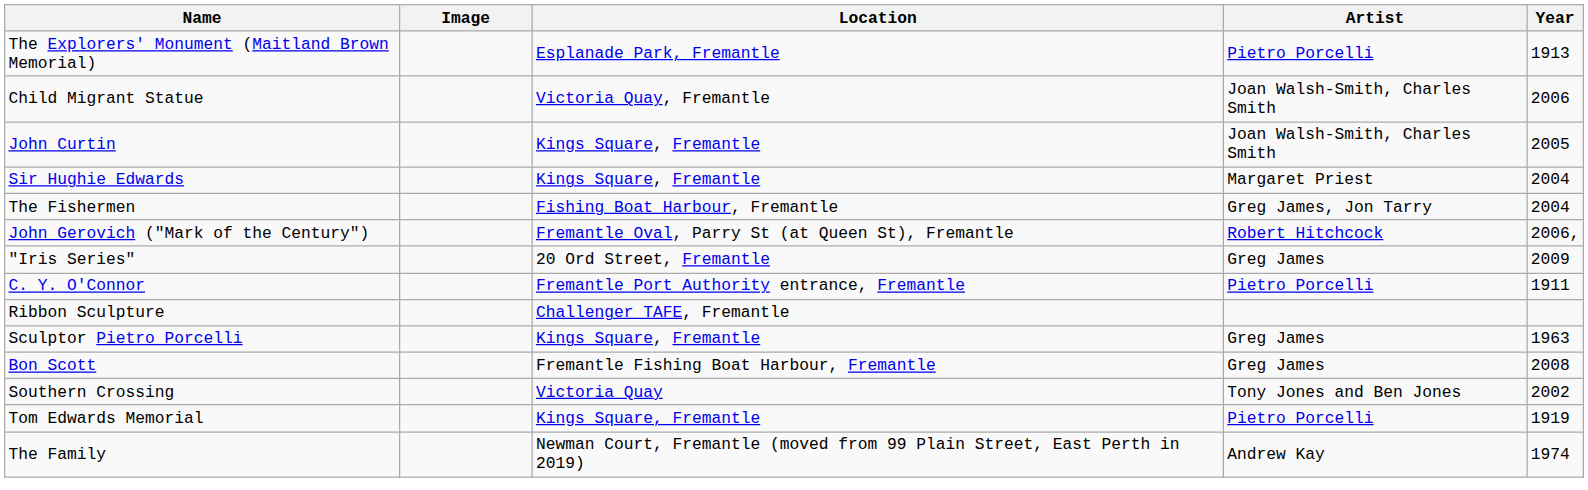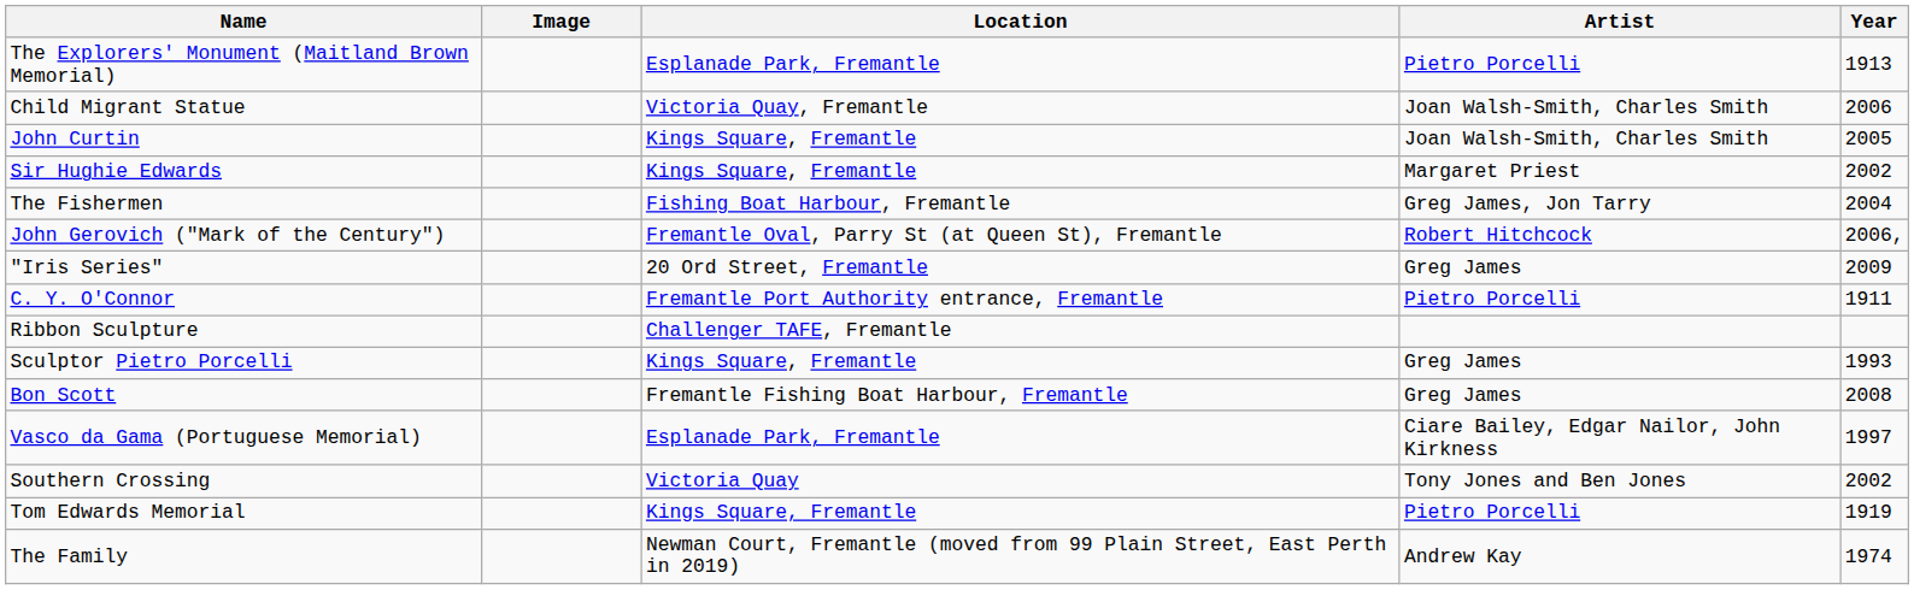 <table class="wikitable" style="width:100%;">
 <tr style="background:#def; text-align:center;">
 <th style="width:25%;">Name</th>
 <th style="width:100px;">Image</th>
 <th>Location</th>
 <th>Artist</th>
 <th>Year</th>
 </tr>
 <tr>
 <td>The <a href='#'>Explorers' Monument</a> (<a href='#'>Maitland Brown</a> Memorial)</td>
 <td></td>
 <td><a href='#'>Esplanade Park, Fremantle</a></td>
 <td><a href='#'>Pietro Porcelli</a></td>
 <td>1913</td>
 </tr>
 <tr>
 <td>Child Migrant Statue</td>
 <td></td>
 <td><a href='#'>Victoria Quay</a>, Fremantle</td>
 <td>Joan Walsh-Smith, Charles Smith</td>
 <td>2006</td>
 </tr>
 <tr>
 <td><a href='#'>John Curtin</a></td>
 <td></td>
 <td><a href='#'>Kings Square</a>, <a href='#'>Fremantle</a></td>
 <td>Joan Walsh-Smith, Charles Smith</td>
 <td>2005</td>
 </tr>
 <tr>
 <td><a href='#'>Sir Hughie Edwards</a></td>
 <td></td>
 <td><a href='#'>Kings Square</a>, <a href='#'>Fremantle</a></td>
 <td>Margaret Priest</td>
-<td>2004</td>
+<td>2002</td>
 </tr>
 <tr>
 <td>The Fishermen</td>
 <td></td>
 <td><a href='#'>Fishing Boat Harbour</a>, Fremantle</td>
 <td>Greg James, Jon Tarry</td>
 <td>2004</td>
 </tr>
 <tr>
 <td><a href='#'>John Gerovich</a> ("Mark of the Century")</td>
 <td></td>
 <td><a href='#'>Fremantle Oval</a>, Parry St (at Queen St), Fremantle</td>
 <td><a href='#'>Robert Hitchcock</a></td>
 <td>2006,</td>
 </tr>
 <tr>
 <td>"Iris Series"</td>
 <td></td>
 <td>20 Ord Street, <a href='#'>Fremantle</a></td>
 <td>Greg James</td>
 <td>2009</td>
 </tr>
 <tr>
 <td><a href='#'>C. Y. O'Connor</a></td>
 <td></td>
 <td><a href='#'>Fremantle Port Authority</a> entrance, <a href='#'>Fremantle</a></td>
 <td><a href='#'>Pietro Porcelli</a></td>
 <td>1911</td>
 </tr>
 <tr>
 <td>Ribbon Sculpture</td>
 <td></td>
 <td><a href='#'>Challenger TAFE</a>, Fremantle</td>
 <td></td>
 <td></td>
 </tr>
 <tr>
 <td>Sculptor <a href='#'>Pietro Porcelli</a></td>
 <td></td>
 <td><a href='#'>Kings Square</a>, <a href='#'>Fremantle</a></td>
 <td>Greg James</td>
-<td>1963</td>
+<td>1993</td>
 </tr>
 <tr>
 <td><a href='#'>Bon Scott</a></td>
 <td></td>
 <td>Fremantle Fishing Boat Harbour, <a href='#'>Fremantle</a></td>
 <td>Greg James</td>
 <td>2008</td>
+</tr>
+<tr>
+<td><a href='#'>Vasco da Gama</a> (Portuguese Memorial)</td>
+<td></td>
+<td><a href='#'>Esplanade Park, Fremantle</a></td>
+<td>Ciare Bailey, Edgar Nailor, John Kirkness</td>
+<td>1997</td>
 </tr>
 <tr>
 <td>Southern Crossing</td>
 <td></td>
 <td><a href='#'>Victoria Quay</a></td>
 <td>Tony Jones and Ben Jones</td>
 <td>2002</td>
 </tr>
 <tr>
 <td>Tom Edwards Memorial</td>
 <td></td>
 <td><a href='#'>Kings Square, Fremantle</a></td>
 <td><a href='#'>Pietro Porcelli</a></td>
 <td>1919</td>
 </tr>
 <tr>
 <td>The Family</td>
 <td></td>
 <td>Newman Court, Fremantle (moved from 99 Plain Street, East Perth in 2019)</td>
 <td>Andrew Kay</td>
 <td>1974</td>
 </tr>
 </table>
